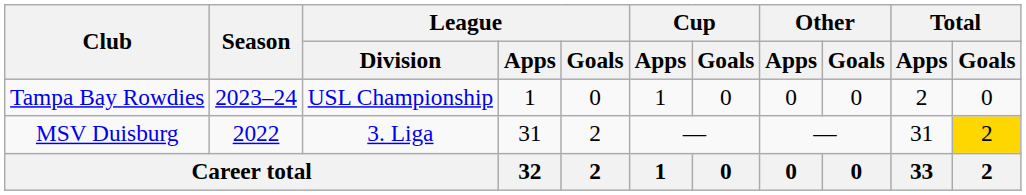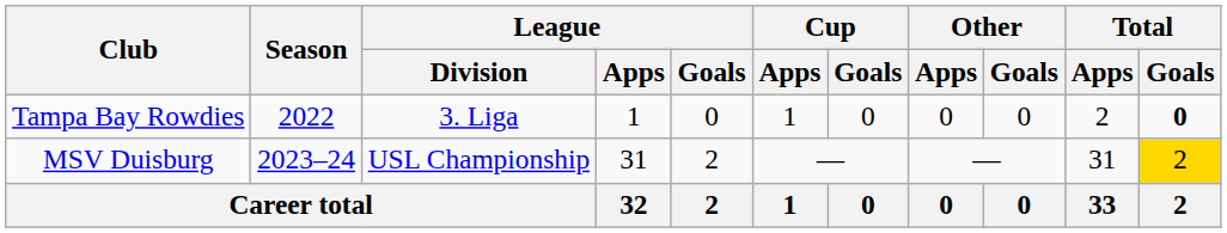 <table class="wikitable" style="text-align:center">
 <tr>
 <th rowspan="2">Club</th>
 <th rowspan="2">Season</th>
 <th colspan="3">League</th>
 <th colspan="2">Cup</th>
 <th colspan="2">Other</th>
 <th colspan="2">Total</th>
 </tr>
 <tr>
 <th>Division</th>
 <th>Apps</th>
 <th>Goals</th>
 <th>Apps</th>
 <th>Goals</th>
 <th>Apps</th>
 <th>Goals</th>
 <th>Apps</th>
 <th>Goals</th>
 </tr>
 <tr>
 <td><a href='#'>Tampa Bay Rowdies</a></td>
-<td><a href='#'>2023–24</a></td>
-<td><a href='#'>USL Championship</a></td>
+<td><a href='#'>2022</a></td>
+<td><a href='#'>3. Liga</a></td>
 <td>1</td>
 <td>0</td>
 <td>1</td>
 <td>0</td>
 <td>0</td>
 <td>0</td>
 <td>2</td>
-<td>0</td>
+<td><strong>0</strong></td>
 </tr>
 <tr>
 <td><a href='#'>MSV Duisburg</a></td>
-<td><a href='#'>2022</a></td>
-<td><a href='#'>3. Liga</a></td>
+<td><a href='#'>2023–24</a></td>
+<td><a href='#'>USL Championship</a></td>
 <td>31</td>
 <td>2</td>
 <td colspan="2">—</td>
 <td colspan="2">—</td>
 <td>31</td>
 <td style="background: gold;">2</td>
 </tr>
 <tr>
 <th colspan="3">Career total</th>
 <th>32</th>
 <th>2</th>
 <th>1</th>
 <th>0</th>
 <th>0</th>
 <th>0</th>
 <th>33</th>
 <th>2</th>
 </tr>
 </table>
